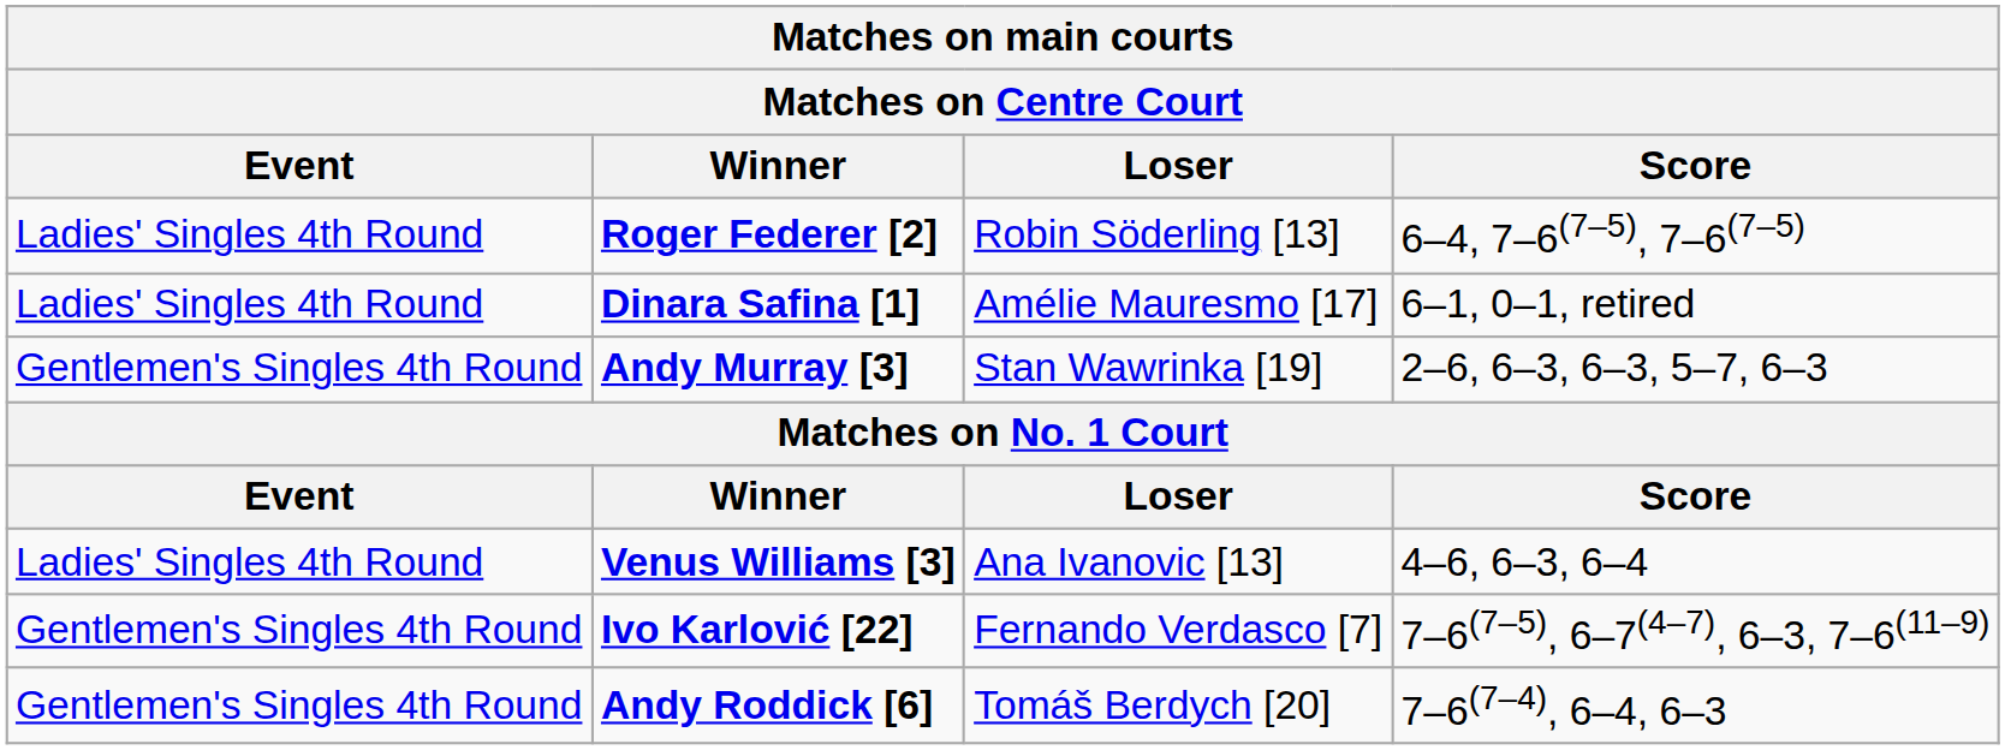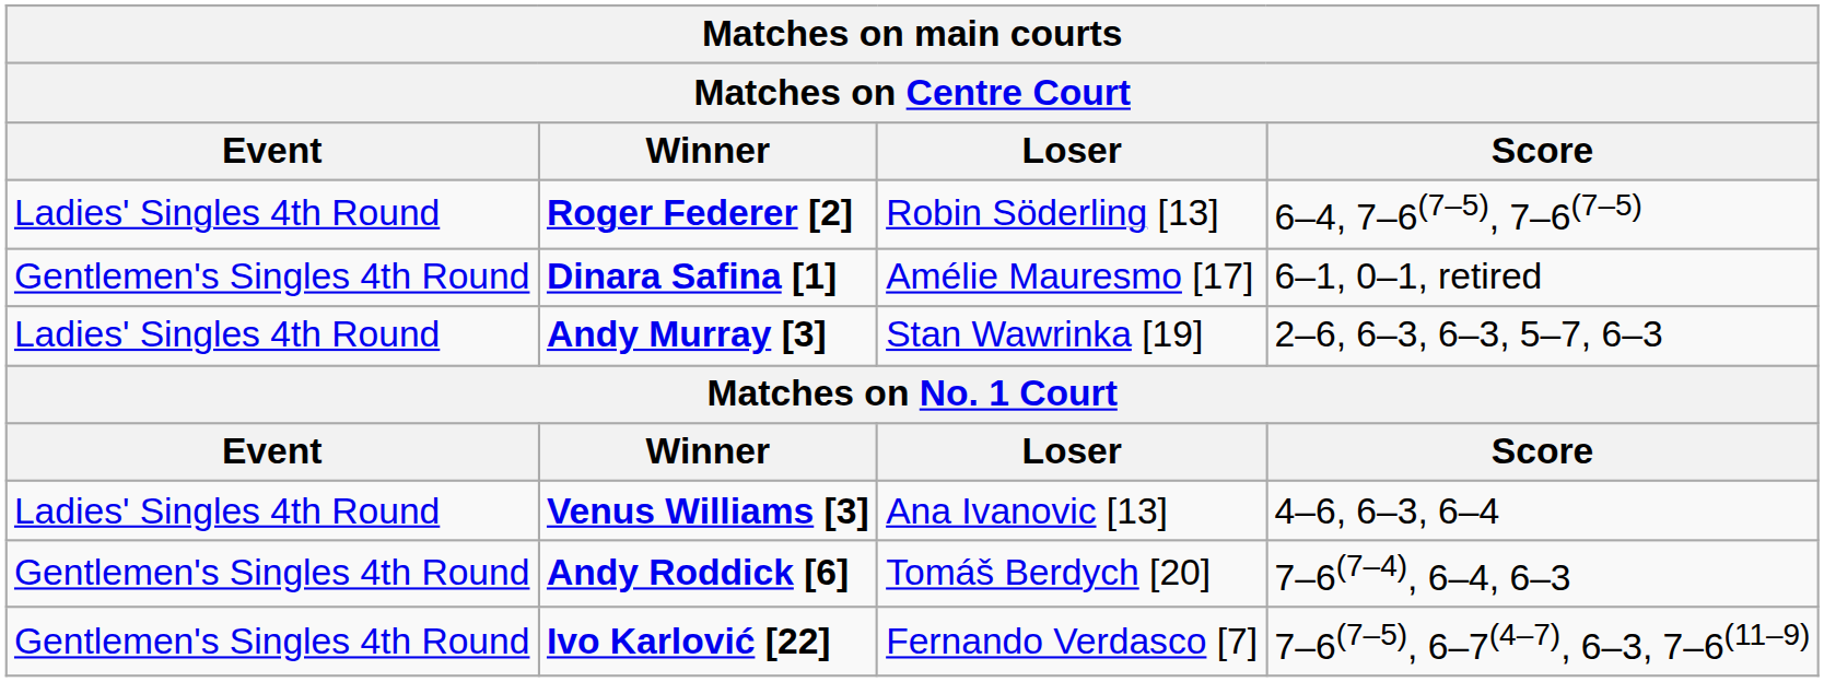 <table class="wikitable collapsible uncollapsed" style="margin:auto;">
 <tr>
 <th colspan="4" style="white-space:nowrap;">Matches on main courts</th>
 </tr>
 <tr>
 <th colspan="4">Matches on <a href='#'>Centre Court</a></th>
 </tr>
 <tr>
 <th>Event</th>
 <th>Winner</th>
 <th>Loser</th>
 <th>Score</th>
 </tr>
 <tr>
 <td><a href='#'>Ladies' Singles 4th Round</a></td>
 <td> <strong><a href='#'>Roger Federer</a> [2]</strong></td>
 <td> <a href='#'>Robin Söderling</a> [13]</td>
 <td>6–4, 7–6<sup>(7–5)</sup>, 7–6<sup>(7–5)</sup></td>
 </tr>
 <tr>
-<td><a href='#'>Ladies' Singles 4th Round</a></td>
+<td><a href='#'>Gentlemen's Singles 4th Round</a></td>
 <td> <strong><a href='#'>Dinara Safina</a> [1]</strong></td>
 <td> <a href='#'>Amélie Mauresmo</a> [17]</td>
 <td>6–1, 0–1, retired</td>
 </tr>
 <tr>
-<td><a href='#'>Gentlemen's Singles 4th Round</a></td>
+<td><a href='#'>Ladies' Singles 4th Round</a></td>
 <td> <strong><a href='#'>Andy Murray</a> [3]</strong></td>
 <td> <a href='#'>Stan Wawrinka</a> [19]</td>
 <td>2–6, 6–3, 6–3, 5–7, 6–3</td>
 </tr>
 <tr>
 <th colspan="4">Matches on <a href='#'>No. 1 Court</a></th>
 </tr>
 <tr>
 <th>Event</th>
 <th>Winner</th>
 <th>Loser</th>
 <th>Score</th>
 </tr>
 <tr>
 <td><a href='#'>Ladies' Singles 4th Round</a></td>
 <td> <strong><a href='#'>Venus Williams</a> [3]</strong></td>
 <td> <a href='#'>Ana Ivanovic</a> [13]</td>
 <td>4–6, 6–3, 6–4</td>
 </tr>
 <tr>
 <td><a href='#'>Gentlemen's Singles 4th Round</a></td>
+<td> <strong><a href='#'>Andy Roddick</a> [6]</strong></td>
+<td> <a href='#'>Tomáš Berdych</a> [20]</td>
+<td>7–6<sup>(7–4)</sup>, 6–4, 6–3</td>
+</tr>
+<tr>
+<td><a href='#'>Gentlemen's Singles 4th Round</a></td>
 <td> <strong><a href='#'>Ivo Karlović</a> [22]</strong></td>
 <td> <a href='#'>Fernando Verdasco</a> [7]</td>
 <td>7–6<sup>(7–5)</sup>, 6–7<sup>(4–7)</sup>, 6–3, 7–6<sup>(11–9)</sup></td>
 </tr>
-<tr>
-<td><a href='#'>Gentlemen's Singles 4th Round</a></td>
-<td> <strong><a href='#'>Andy Roddick</a> [6]</strong></td>
-<td> <a href='#'>Tomáš Berdych</a> [20]</td>
-<td>7–6<sup>(7–4)</sup>, 6–4, 6–3</td>
-</tr>
 </table>
